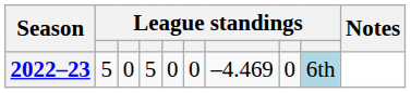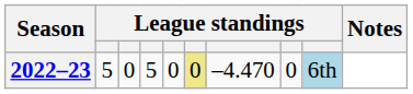 <table class="wikitable sortable">
 <tr>
 <th scope="col" rowspan="2">Season</th>
 <th scope="col" colspan="8">League standings</th>
 <th scope="col" rowspan="2">Notes</th>
 </tr>
 <tr>
 <th scope="col"></th>
 <th scope="col"></th>
 <th scope="col"></th>
 <th scope="col"></th>
 <th scope="col"></th>
 <th scope="col"></th>
 <th scope="col"></th>
 <th scope="col"></th>
 </tr>
 <tr>
 <th scope="row"><a href='#'>2022–23</a></th>
 <td>5</td>
 <td>0</td>
 <td>5</td>
 <td>0</td>
-<td>0</td>
-<td>–4.469</td>
+<td style="background: khaki;">0</td>
+<td>–4.470</td>
 <td>0</td>
 <td style="background: lightblue;">6th</td>
 <td style="background: white;"></td>
 </tr>
 </table>
